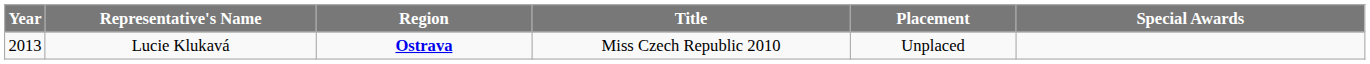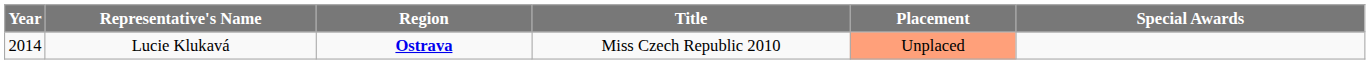 <table class="wikitable" style="font-size: 95%; text-align:center">
 <tr>
 <th style="background-color:#787878;color:#FFFFFF;">Year</th>
 <th width="250" style="background-color:#787878;color:#FFFFFF;">Representative's Name</th>
 <th width="200" style="background-color:#787878;color:#FFFFFF;">Region</th>
 <th width="300" style="background-color:#787878;color:#FFFFFF;">Title</th>
 <th width="150" style="background-color:#787878;color:#FFFFFF;">Placement</th>
 <th width="330" style="background-color:#787878;color:#FFFFFF;">Special Awards</th>
 </tr>
 <tr>
-<td>2013</td>
+<td>2014</td>
 <td>Lucie Klukavá</td>
 <td><strong><a href='#'>Ostrava</a></strong></td>
 <td>Miss Czech Republic 2010</td>
-<td>Unplaced</td>
+<td style="background: lightsalmon;">Unplaced</td>
 <td></td>
 </tr>
 </table>
